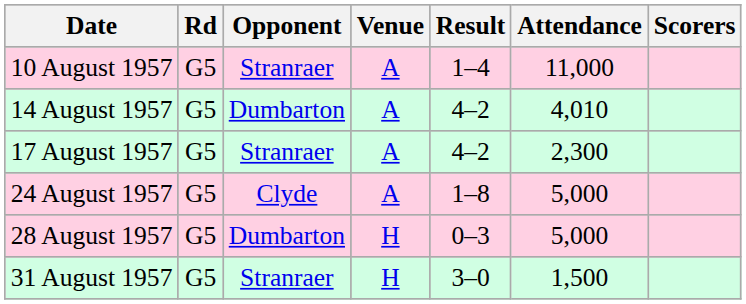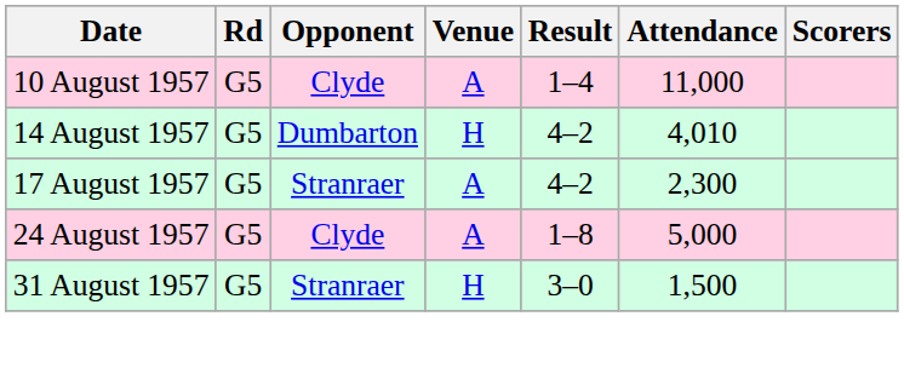 <table class="wikitable sortable" style="font-size:95%; text-align:center">
 <tr>
 <th>Date</th>
 <th>Rd</th>
 <th>Opponent</th>
 <th>Venue</th>
 <th>Result</th>
 <th>Attendance</th>
 <th>Scorers</th>
 </tr>
 <tr bgcolor = "#ffd0e3">
 <td>10 August 1957</td>
 <td>G5</td>
-<td><a href='#'>Stranraer</a></td>
+<td><a href='#'>Clyde</a></td>
 <td><a href='#'>A</a></td>
 <td>1–4</td>
 <td>11,000</td>
 <td></td>
 </tr>
 <tr bgcolor = "#d0ffe3">
 <td>14 August 1957</td>
 <td>G5</td>
 <td><a href='#'>Dumbarton</a></td>
-<td><a href='#'>A</a></td>
+<td><a href='#'>H</a></td>
 <td>4–2</td>
 <td>4,010</td>
 <td></td>
 </tr>
 <tr bgcolor = "#d0ffe3">
 <td>17 August 1957</td>
 <td>G5</td>
 <td><a href='#'>Stranraer</a></td>
 <td><a href='#'>A</a></td>
 <td>4–2</td>
 <td>2,300</td>
 <td></td>
 </tr>
 <tr bgcolor = "#ffd0e3">
 <td>24 August 1957</td>
 <td>G5</td>
 <td><a href='#'>Clyde</a></td>
 <td><a href='#'>A</a></td>
 <td>1–8</td>
 <td>5,000</td>
 <td></td>
 </tr>
-<tr bgcolor = "#ffd0e3">
-<td>28 August 1957</td>
-<td>G5</td>
-<td><a href='#'>Dumbarton</a></td>
-<td><a href='#'>H</a></td>
-<td>0–3</td>
-<td>5,000</td>
-<td></td>
-</tr>
 <tr bgcolor = "#d0ffe3">
 <td>31 August 1957</td>
 <td>G5</td>
 <td><a href='#'>Stranraer</a></td>
 <td><a href='#'>H</a></td>
 <td>3–0</td>
 <td>1,500</td>
 <td></td>
 </tr>
 </table>
